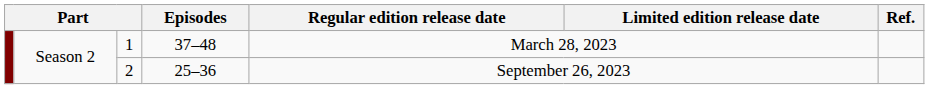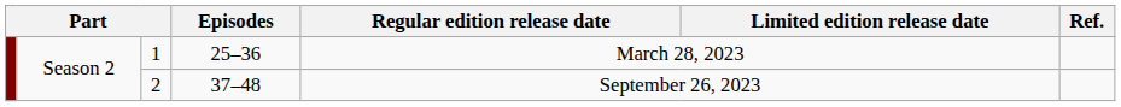 <table class="wikitable" style="text-align: center; width: 70%;">
 <tr>
 <th colspan="3">Part</th>
 <th>Episodes</th>
 <th>Regular edition release date</th>
 <th>Limited edition release date</th>
 <th width="5%">Ref.</th>
 </tr>
 <tr>
 <td rowspan="2" width="1%" style="background: #800000;"></td>
 <td rowspan="2">Season 2</td>
 <td>1</td>
-<td>37–48</td>
+<td>25–36</td>
 <td colspan="2">March 28, 2023</td>
 <td></td>
 </tr>
 <tr>
 <td>2</td>
-<td>25–36</td>
+<td>37–48</td>
 <td colspan="2">September 26, 2023</td>
 <td></td>
 </tr>
 </table>
